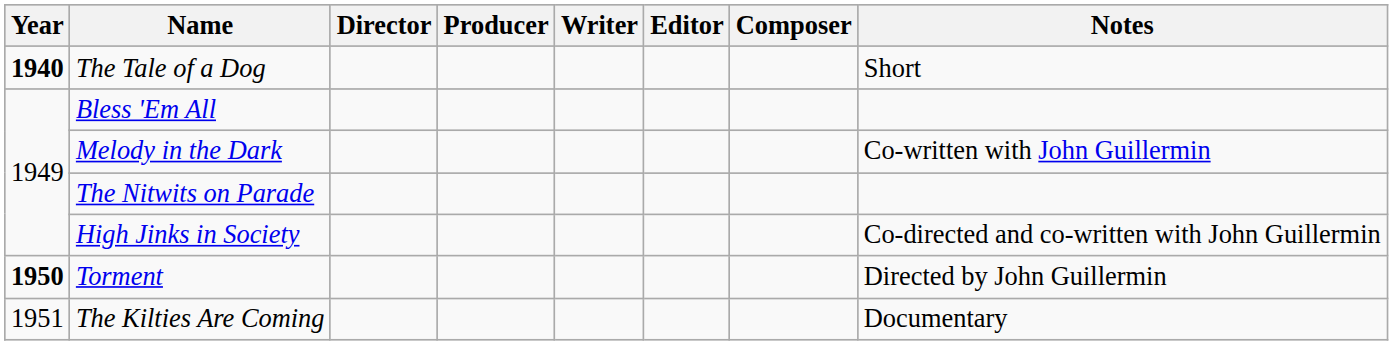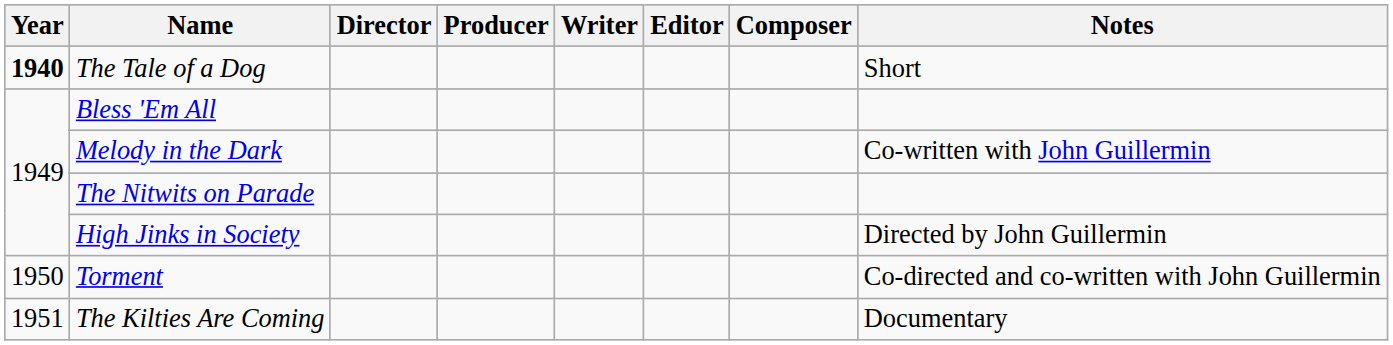 <table class="wikitable sortable">
 <tr>
 <th>Year</th>
 <th>Name</th>
 <th>Director</th>
 <th>Producer</th>
 <th>Writer</th>
 <th>Editor</th>
 <th>Composer</th>
 <th>Notes</th>
 </tr>
 <tr>
 <td><strong>1940</strong></td>
 <td><em>The Tale of a Dog</em></td>
 <td></td>
 <td></td>
 <td></td>
 <td></td>
 <td></td>
 <td>Short</td>
 </tr>
 <tr>
 <td rowspan="4">1949</td>
 <td><em><a href='#'>Bless 'Em All</a></em></td>
 <td></td>
 <td></td>
 <td></td>
 <td></td>
 <td></td>
 <td></td>
 </tr>
 <tr>
 <td><em><a href='#'>Melody in the Dark</a></em></td>
 <td></td>
 <td></td>
 <td></td>
 <td></td>
 <td></td>
 <td>Co-written with <a href='#'>John Guillermin</a></td>
 </tr>
 <tr>
 <td><em><a href='#'>The Nitwits on Parade</a></em></td>
 <td></td>
 <td></td>
 <td></td>
 <td></td>
 <td></td>
 <td></td>
 </tr>
 <tr>
 <td><em><a href='#'>High Jinks in Society</a></em></td>
 <td></td>
 <td></td>
 <td></td>
 <td></td>
 <td></td>
-<td>Co-directed and co-written with John Guillermin</td>
+<td>Directed by John Guillermin</td>
 </tr>
 <tr>
-<td><strong>1950</strong></td>
+<td>1950</td>
 <td><em><a href='#'>Torment</a></em></td>
 <td></td>
 <td></td>
 <td></td>
 <td></td>
 <td></td>
-<td>Directed by John Guillermin</td>
+<td>Co-directed and co-written with John Guillermin</td>
 </tr>
 <tr>
 <td>1951</td>
 <td><em>The Kilties Are Coming</em></td>
 <td></td>
 <td></td>
 <td></td>
 <td></td>
 <td></td>
 <td>Documentary</td>
 </tr>
 </table>
